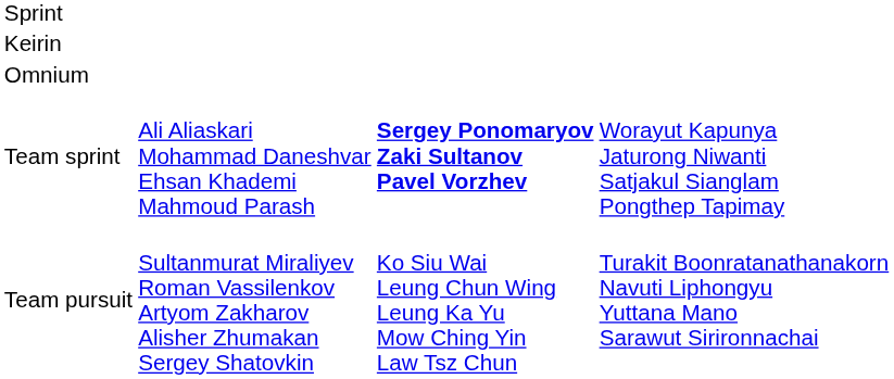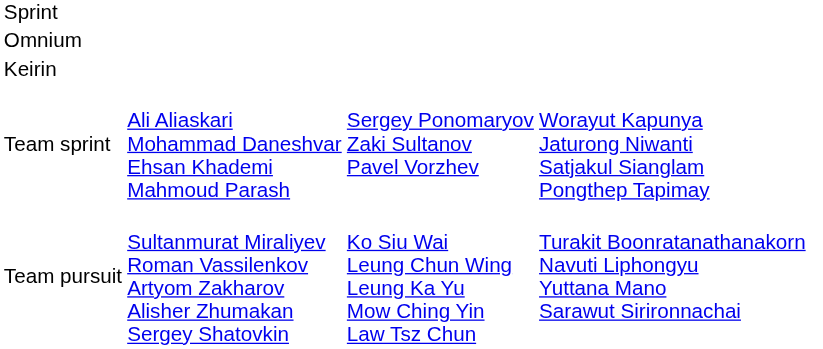 <table>
 <tr>
 <td>Sprint</td>
+<td></td>
+<td></td>
+<td></td>
+</tr>
+<tr>
+<td>Omnium</td>
 <td></td>
 <td></td>
 <td></td>
 </tr>
 <tr>
 <td>Keirin</td>
 <td></td>
 <td></td>
 <td></td>
 </tr>
 <tr>
-<td>Omnium</td>
-<td></td>
-<td></td>
-<td></td>
-</tr>
-<tr>
 <td>Team sprint</td>
 <td><br><a href='#'>Ali Aliaskari</a><br><a href='#'>Mohammad Daneshvar</a><br><a href='#'>Ehsan Khademi</a><br><a href='#'>Mahmoud Parash</a></td>
-<td valign=top><strong><br><a href='#'>Sergey Ponomaryov</a><br><a href='#'>Zaki Sultanov</a><br><a href='#'>Pavel Vorzhev</a></strong></td>
+<td valign=top><br><a href='#'>Sergey Ponomaryov</a><br><a href='#'>Zaki Sultanov</a><br><a href='#'>Pavel Vorzhev</a></td>
 <td><br><a href='#'>Worayut Kapunya</a><br><a href='#'>Jaturong Niwanti</a><br><a href='#'>Satjakul Sianglam</a><br><a href='#'>Pongthep Tapimay</a></td>
 </tr>
 <tr>
 <td>Team pursuit</td>
 <td><br><a href='#'>Sultanmurat Miraliyev</a><br><a href='#'>Roman Vassilenkov</a><br><a href='#'>Artyom Zakharov</a><br><a href='#'>Alisher Zhumakan</a><br><a href='#'>Sergey Shatovkin</a></td>
 <td><br><a href='#'>Ko Siu Wai</a><br><a href='#'>Leung Chun Wing</a><br><a href='#'>Leung Ka Yu</a><br><a href='#'>Mow Ching Yin</a><br><a href='#'>Law Tsz Chun</a></td>
 <td valign=top><br><a href='#'>Turakit Boonratanathanakorn</a><br><a href='#'>Navuti Liphongyu</a><br><a href='#'>Yuttana Mano</a><br><a href='#'>Sarawut Sirironnachai</a></td>
 </tr>
 </table>
